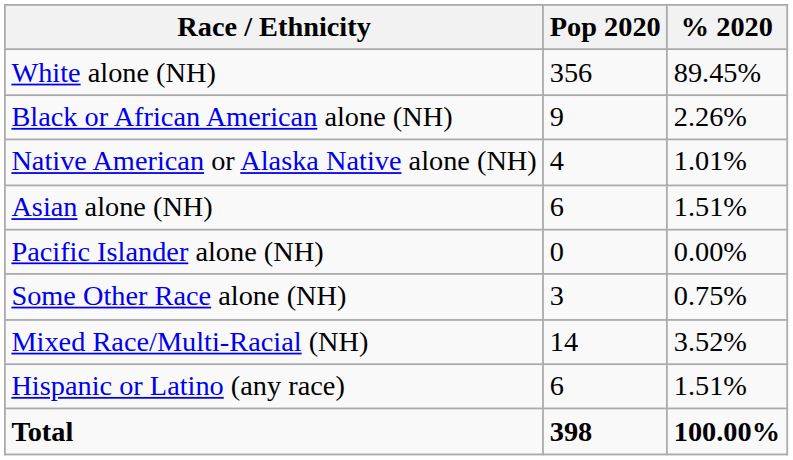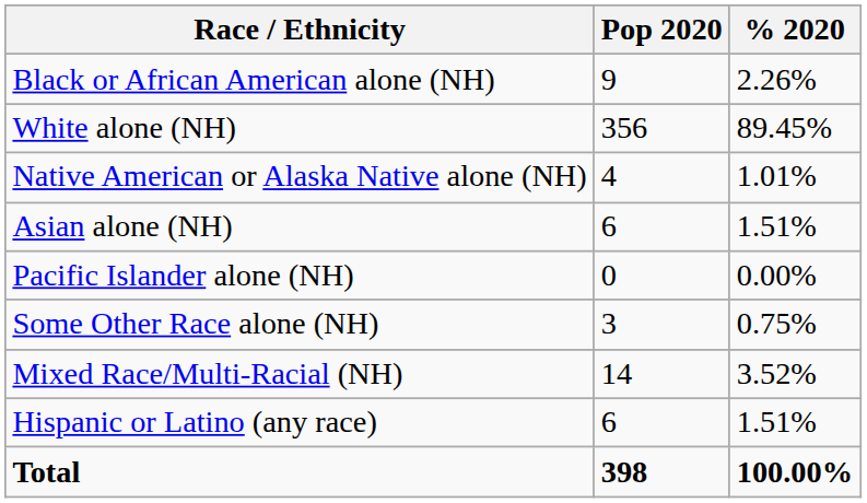 <table class="wikitable">
 <tr>
 <th>Race / Ethnicity</th>
 <th>Pop 2020</th>
 <th>% 2020</th>
 </tr>
 <tr>
+<td><a href='#'>Black or African American</a> alone (NH)</td>
+<td>9</td>
+<td>2.26%</td>
+</tr>
+<tr>
 <td><a href='#'>White</a> alone (NH)</td>
 <td>356</td>
 <td>89.45%</td>
-</tr>
-<tr>
-<td><a href='#'>Black or African American</a> alone (NH)</td>
-<td>9</td>
-<td>2.26%</td>
 </tr>
 <tr>
 <td><a href='#'>Native American</a> or <a href='#'>Alaska Native</a> alone (NH)</td>
 <td>4</td>
 <td>1.01%</td>
 </tr>
 <tr>
 <td><a href='#'>Asian</a> alone (NH)</td>
 <td>6</td>
 <td>1.51%</td>
 </tr>
 <tr>
 <td><a href='#'>Pacific Islander</a> alone (NH)</td>
 <td>0</td>
 <td>0.00%</td>
 </tr>
 <tr>
 <td><a href='#'>Some Other Race</a> alone (NH)</td>
 <td>3</td>
 <td>0.75%</td>
 </tr>
 <tr>
 <td><a href='#'>Mixed Race/Multi-Racial</a> (NH)</td>
 <td>14</td>
 <td>3.52%</td>
 </tr>
 <tr>
 <td><a href='#'>Hispanic or Latino</a> (any race)</td>
 <td>6</td>
 <td>1.51%</td>
 </tr>
 <tr>
 <td><strong>Total</strong></td>
 <td><strong>398</strong></td>
 <td><strong>100.00%</strong></td>
 </tr>
 </table>
